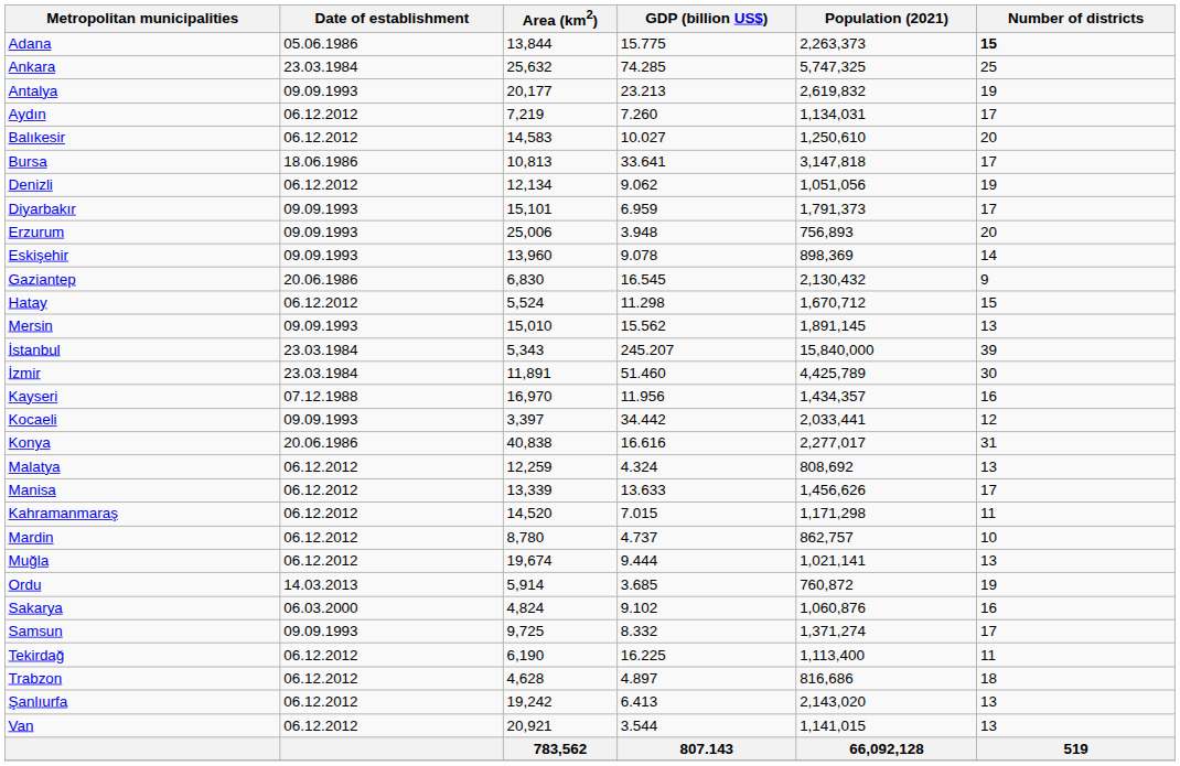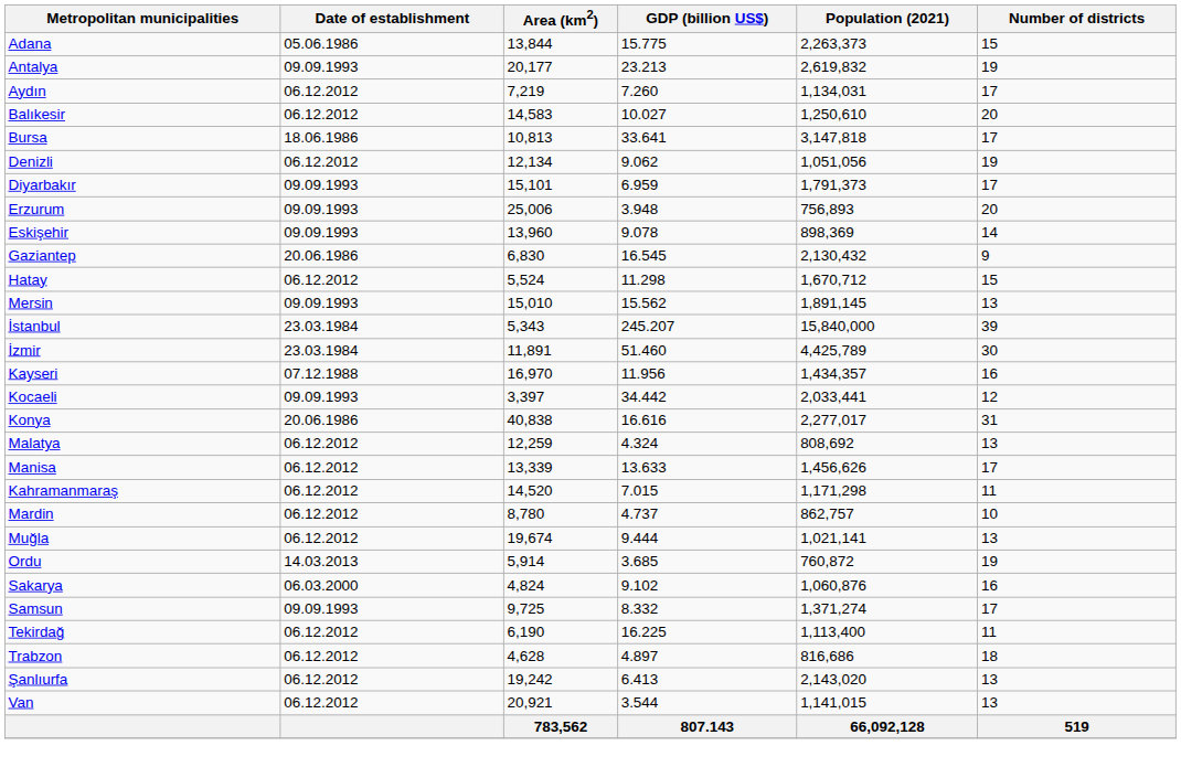 <table class="sortable wikitable" width="100%">
 <tr>
 <th>Metropolitan municipalities</th>
 <th>Date of establishment</th>
 <th>Area (km<sup>2</sup>)</th>
 <th>GDP (billion <a href='#'>US$</a>)</th>
 <th>Population (2021)</th>
 <th>Number of districts</th>
 </tr>
 <tr>
 <td><a href='#'>Adana</a></td>
 <td>05.06.1986</td>
 <td>13,844</td>
 <td>15.775</td>
 <td>2,263,373</td>
-<td><strong>15</strong></td>
-</tr>
-<tr>
-<td><a href='#'>Ankara</a></td>
-<td>23.03.1984</td>
-<td>25,632</td>
-<td>74.285</td>
-<td>5,747,325</td>
-<td>25</td>
+<td>15</td>
 </tr>
 <tr>
 <td><a href='#'>Antalya</a></td>
 <td>09.09.1993</td>
 <td>20,177</td>
 <td>23.213</td>
 <td>2,619,832</td>
 <td>19</td>
 </tr>
 <tr>
 <td><a href='#'>Aydın</a></td>
 <td>06.12.2012</td>
 <td>7,219</td>
 <td>7.260</td>
 <td>1,134,031</td>
 <td>17</td>
 </tr>
 <tr>
 <td><a href='#'>Balıkesir</a></td>
 <td>06.12.2012</td>
 <td>14,583</td>
 <td>10.027</td>
 <td>1,250,610</td>
 <td>20</td>
 </tr>
 <tr>
 <td><a href='#'>Bursa</a></td>
 <td>18.06.1986</td>
 <td>10,813</td>
 <td>33.641</td>
 <td>3,147,818</td>
 <td>17</td>
 </tr>
 <tr>
 <td><a href='#'>Denizli</a></td>
 <td>06.12.2012</td>
 <td>12,134</td>
 <td>9.062</td>
 <td>1,051,056</td>
 <td>19</td>
 </tr>
 <tr>
 <td><a href='#'>Diyarbakır</a></td>
 <td>09.09.1993</td>
 <td>15,101</td>
 <td>6.959</td>
 <td>1,791,373</td>
 <td>17</td>
 </tr>
 <tr>
 <td><a href='#'>Erzurum</a></td>
 <td>09.09.1993</td>
 <td>25,006</td>
 <td>3.948</td>
 <td>756,893</td>
 <td>20</td>
 </tr>
 <tr>
 <td><a href='#'>Eskişehir</a></td>
 <td>09.09.1993</td>
 <td>13,960</td>
 <td>9.078</td>
 <td>898,369</td>
 <td>14</td>
 </tr>
 <tr>
 <td><a href='#'>Gaziantep</a></td>
 <td>20.06.1986</td>
 <td>6,830</td>
 <td>16.545</td>
 <td>2,130,432</td>
 <td>9</td>
 </tr>
 <tr>
 <td><a href='#'>Hatay</a></td>
 <td>06.12.2012</td>
 <td>5,524</td>
 <td>11.298</td>
 <td>1,670,712</td>
 <td>15</td>
 </tr>
 <tr>
 <td><a href='#'>Mersin</a></td>
 <td>09.09.1993</td>
 <td>15,010</td>
 <td>15.562</td>
 <td>1,891,145</td>
 <td>13</td>
 </tr>
 <tr>
 <td><a href='#'>İstanbul</a></td>
 <td>23.03.1984</td>
 <td>5,343</td>
 <td>245.207</td>
 <td>15,840,000</td>
 <td>39</td>
 </tr>
 <tr>
 <td><a href='#'>İzmir</a></td>
 <td>23.03.1984</td>
 <td>11,891</td>
 <td>51.460</td>
 <td>4,425,789</td>
 <td>30</td>
 </tr>
 <tr>
 <td><a href='#'>Kayseri</a></td>
 <td>07.12.1988</td>
 <td>16,970</td>
 <td>11.956</td>
 <td>1,434,357</td>
 <td>16</td>
 </tr>
 <tr>
 <td><a href='#'>Kocaeli</a></td>
 <td>09.09.1993</td>
 <td>3,397</td>
 <td>34.442</td>
 <td>2,033,441</td>
 <td>12</td>
 </tr>
 <tr>
 <td><a href='#'>Konya</a></td>
 <td>20.06.1986</td>
 <td>40,838</td>
 <td>16.616</td>
 <td>2,277,017</td>
 <td>31</td>
 </tr>
 <tr>
 <td><a href='#'>Malatya</a></td>
 <td>06.12.2012</td>
 <td>12,259</td>
 <td>4.324</td>
 <td>808,692</td>
 <td>13</td>
 </tr>
 <tr>
 <td><a href='#'>Manisa</a></td>
 <td>06.12.2012</td>
 <td>13,339</td>
 <td>13.633</td>
 <td>1,456,626</td>
 <td>17</td>
 </tr>
 <tr>
 <td><a href='#'>Kahramanmaraş</a></td>
 <td>06.12.2012</td>
 <td>14,520</td>
 <td>7.015</td>
 <td>1,171,298</td>
 <td>11</td>
 </tr>
 <tr>
 <td><a href='#'>Mardin</a></td>
 <td>06.12.2012</td>
 <td>8,780</td>
 <td>4.737</td>
 <td>862,757</td>
 <td>10</td>
 </tr>
 <tr>
 <td><a href='#'>Muğla</a></td>
 <td>06.12.2012</td>
 <td>19,674</td>
 <td>9.444</td>
 <td>1,021,141</td>
 <td>13</td>
 </tr>
 <tr>
 <td><a href='#'>Ordu</a></td>
 <td>14.03.2013</td>
 <td>5,914</td>
 <td>3.685</td>
 <td>760,872</td>
 <td>19</td>
 </tr>
 <tr>
 <td><a href='#'>Sakarya</a></td>
 <td>06.03.2000</td>
 <td>4,824</td>
 <td>9.102</td>
 <td>1,060,876</td>
 <td>16</td>
 </tr>
 <tr>
 <td><a href='#'>Samsun</a></td>
 <td>09.09.1993</td>
 <td>9,725</td>
 <td>8.332</td>
 <td>1,371,274</td>
 <td>17</td>
 </tr>
 <tr>
 <td><a href='#'>Tekirdağ</a></td>
 <td>06.12.2012</td>
 <td>6,190</td>
 <td>16.225</td>
 <td>1,113,400</td>
 <td>11</td>
 </tr>
 <tr>
 <td><a href='#'>Trabzon</a></td>
 <td>06.12.2012</td>
 <td>4,628</td>
 <td>4.897</td>
 <td>816,686</td>
 <td>18</td>
 </tr>
 <tr>
 <td><a href='#'>Şanlıurfa</a></td>
 <td>06.12.2012</td>
 <td>19,242</td>
 <td>6.413</td>
 <td>2,143,020</td>
 <td>13</td>
 </tr>
 <tr>
 <td><a href='#'>Van</a></td>
 <td>06.12.2012</td>
 <td>20,921</td>
 <td>3.544</td>
 <td>1,141,015</td>
 <td>13</td>
 </tr>
 <tr>
 <th></th>
 <th></th>
 <th>783,562</th>
 <th>807.143</th>
 <th>66,092,128</th>
 <th>519</th>
 </tr>
 <tr>
 </tr>
 </table>
